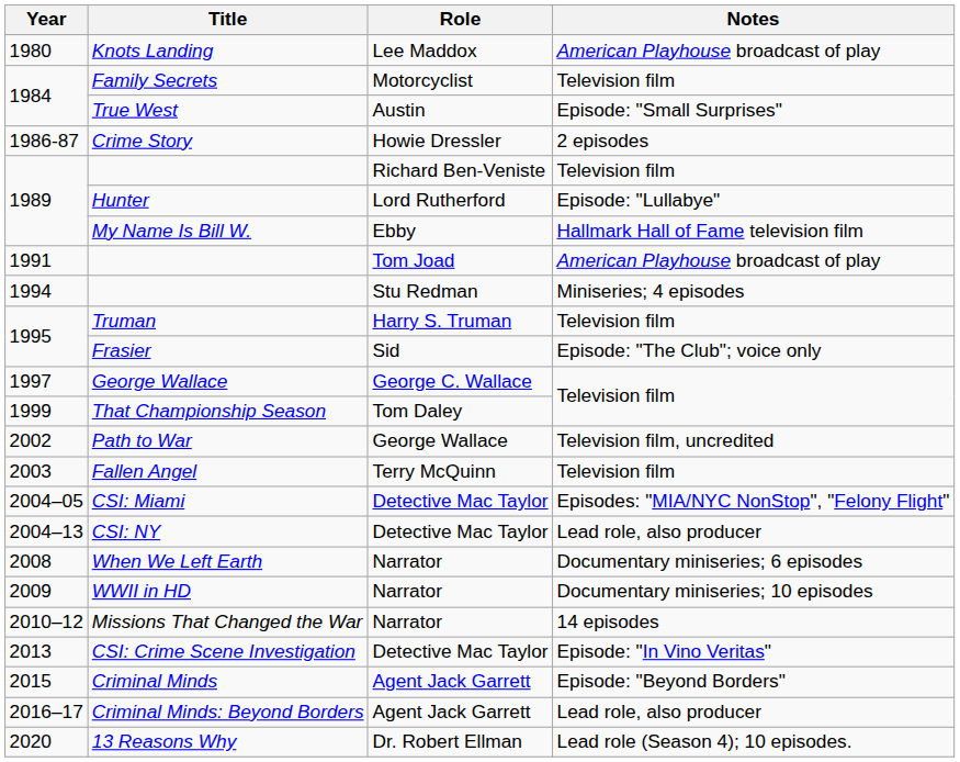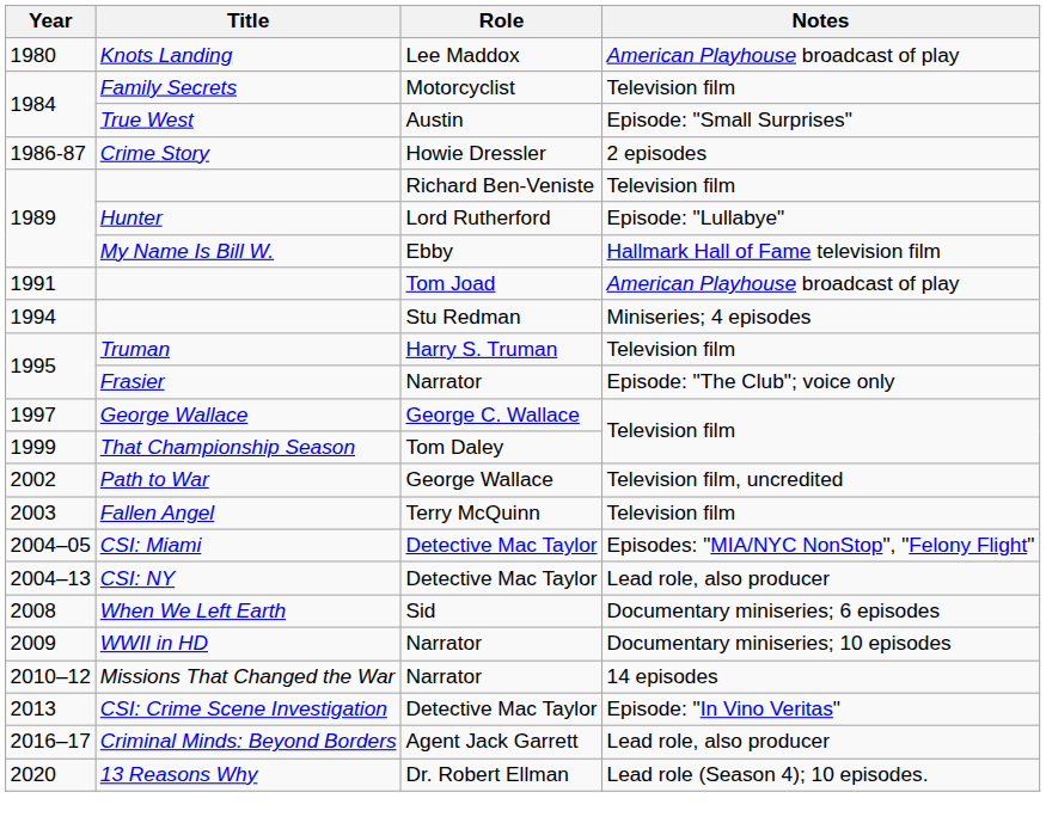 <table class="wikitable sortable">
 <tr>
 <th>Year</th>
 <th>Title</th>
 <th>Role</th>
 <th class="unsortable">Notes</th>
 </tr>
 <tr>
 <td>1980</td>
 <td><em><a href='#'>Knots Landing</a></em></td>
 <td>Lee Maddox</td>
 <td><em><a href='#'>American Playhouse</a></em> broadcast of play</td>
 </tr>
 <tr>
 <td rowspan="2">1984</td>
 <td><em><a href='#'>Family Secrets</a></em></td>
 <td>Motorcyclist</td>
 <td>Television film</td>
 </tr>
 <tr>
 <td><em><a href='#'>True West</a></em></td>
 <td>Austin</td>
 <td>Episode: "Small Surprises"</td>
 </tr>
 <tr>
 <td>1986-87</td>
 <td><em><a href='#'>Crime Story</a></em></td>
 <td>Howie Dressler</td>
 <td>2 episodes</td>
 </tr>
 <tr>
 <td rowspan="3">1989</td>
 <td><em></em></td>
 <td>Richard Ben-Veniste</td>
 <td>Television film</td>
 </tr>
 <tr>
 <td><em><a href='#'>Hunter</a></em></td>
 <td>Lord Rutherford</td>
 <td>Episode: "Lullabye"</td>
 </tr>
 <tr>
 <td><em><a href='#'>My Name Is Bill W.</a></em></td>
 <td>Ebby</td>
 <td><a href='#'>Hallmark Hall of Fame</a> television film</td>
 </tr>
 <tr>
 <td>1991</td>
 <td><em></em></td>
 <td><a href='#'>Tom Joad</a></td>
 <td><em><a href='#'>American Playhouse</a></em> broadcast of play</td>
 </tr>
 <tr>
 <td>1994</td>
 <td><em></em></td>
 <td>Stu Redman</td>
 <td>Miniseries; 4 episodes</td>
 </tr>
 <tr>
 <td rowspan="2">1995</td>
 <td><em><a href='#'>Truman</a></em></td>
 <td><a href='#'>Harry S. Truman</a></td>
 <td>Television film</td>
 </tr>
 <tr>
 <td><em><a href='#'>Frasier</a></em></td>
-<td>Sid</td>
+<td>Narrator</td>
 <td>Episode: "The Club"; voice only</td>
 </tr>
 <tr>
 <td>1997</td>
 <td><em><a href='#'>George Wallace</a></em></td>
 <td><a href='#'>George C. Wallace</a></td>
 <td rowspan="2">Television film</td>
 </tr>
 <tr>
 <td>1999</td>
 <td><em><a href='#'>That Championship Season</a></em></td>
 <td>Tom Daley</td>
 </tr>
 <tr>
 <td>2002</td>
 <td><em><a href='#'>Path to War</a></em></td>
 <td>George Wallace</td>
 <td>Television film, uncredited</td>
 </tr>
 <tr>
 <td>2003</td>
 <td><em><a href='#'>Fallen Angel</a></em></td>
 <td>Terry McQuinn</td>
 <td>Television film</td>
 </tr>
 <tr>
 <td>2004–05</td>
 <td><em><a href='#'>CSI: Miami</a></em></td>
 <td><a href='#'>Detective Mac Taylor</a></td>
 <td>Episodes: "<a href='#'>MIA/NYC NonStop</a>", "<a href='#'>Felony Flight</a>"</td>
 </tr>
 <tr>
 <td>2004–13</td>
 <td><em><a href='#'>CSI: NY</a></em></td>
 <td>Detective Mac Taylor</td>
 <td>Lead role, also producer</td>
 </tr>
 <tr>
 <td>2008</td>
 <td><em><a href='#'>When We Left Earth</a></em></td>
-<td>Narrator</td>
+<td>Sid</td>
 <td>Documentary miniseries; 6 episodes</td>
 </tr>
 <tr>
 <td>2009</td>
 <td><em><a href='#'>WWII in HD</a></em></td>
 <td>Narrator</td>
 <td>Documentary miniseries; 10 episodes</td>
 </tr>
 <tr>
 <td>2010–12</td>
 <td><em>Missions That Changed the War</em></td>
 <td>Narrator</td>
 <td>14 episodes</td>
 </tr>
 <tr>
 <td>2013</td>
 <td><em><a href='#'>CSI: Crime Scene Investigation</a></em></td>
 <td>Detective Mac Taylor</td>
 <td>Episode: "<a href='#'>In Vino Veritas</a>"</td>
 </tr>
 <tr>
-<td>2015</td>
-<td><em><a href='#'>Criminal Minds</a></em></td>
-<td><a href='#'>Agent Jack Garrett</a></td>
-<td>Episode: "Beyond Borders"</td>
-</tr>
-<tr>
 <td>2016–17</td>
 <td><em><a href='#'>Criminal Minds: Beyond Borders</a></em></td>
 <td>Agent Jack Garrett</td>
 <td>Lead role, also producer</td>
 </tr>
 <tr>
 <td>2020</td>
 <td><em><a href='#'>13 Reasons Why</a></em></td>
 <td>Dr. Robert Ellman</td>
 <td>Lead role (Season 4); 10 episodes.</td>
 </tr>
 </table>
